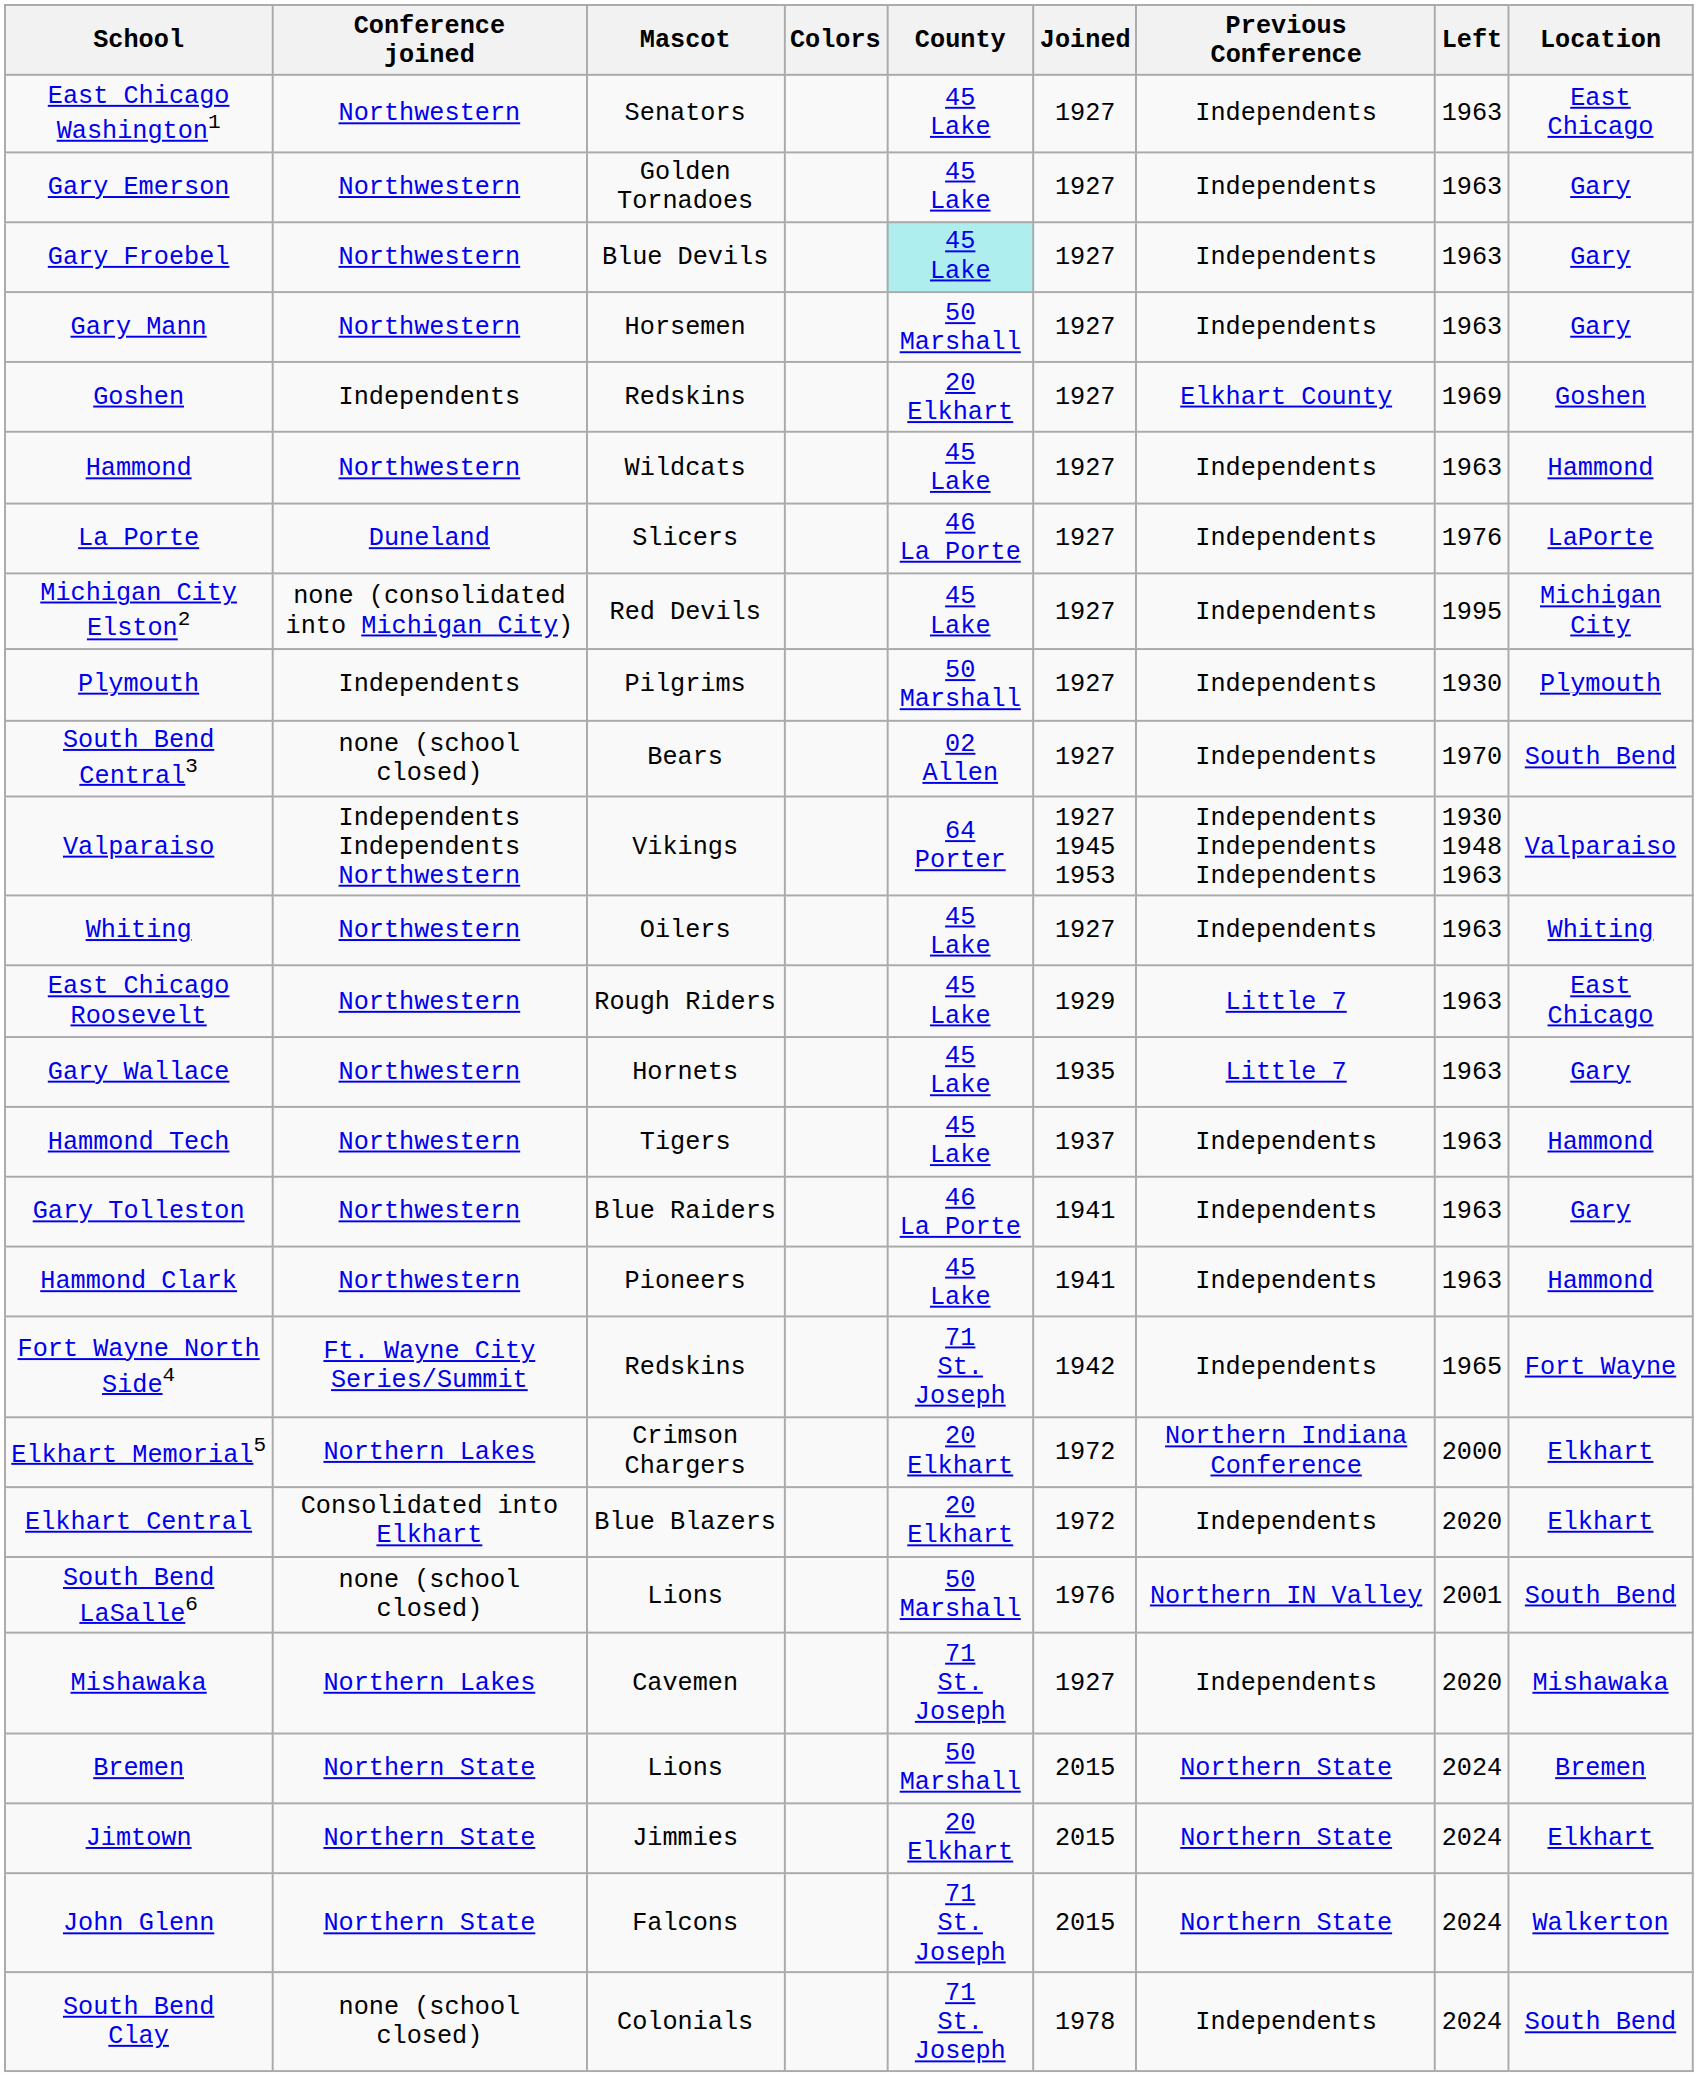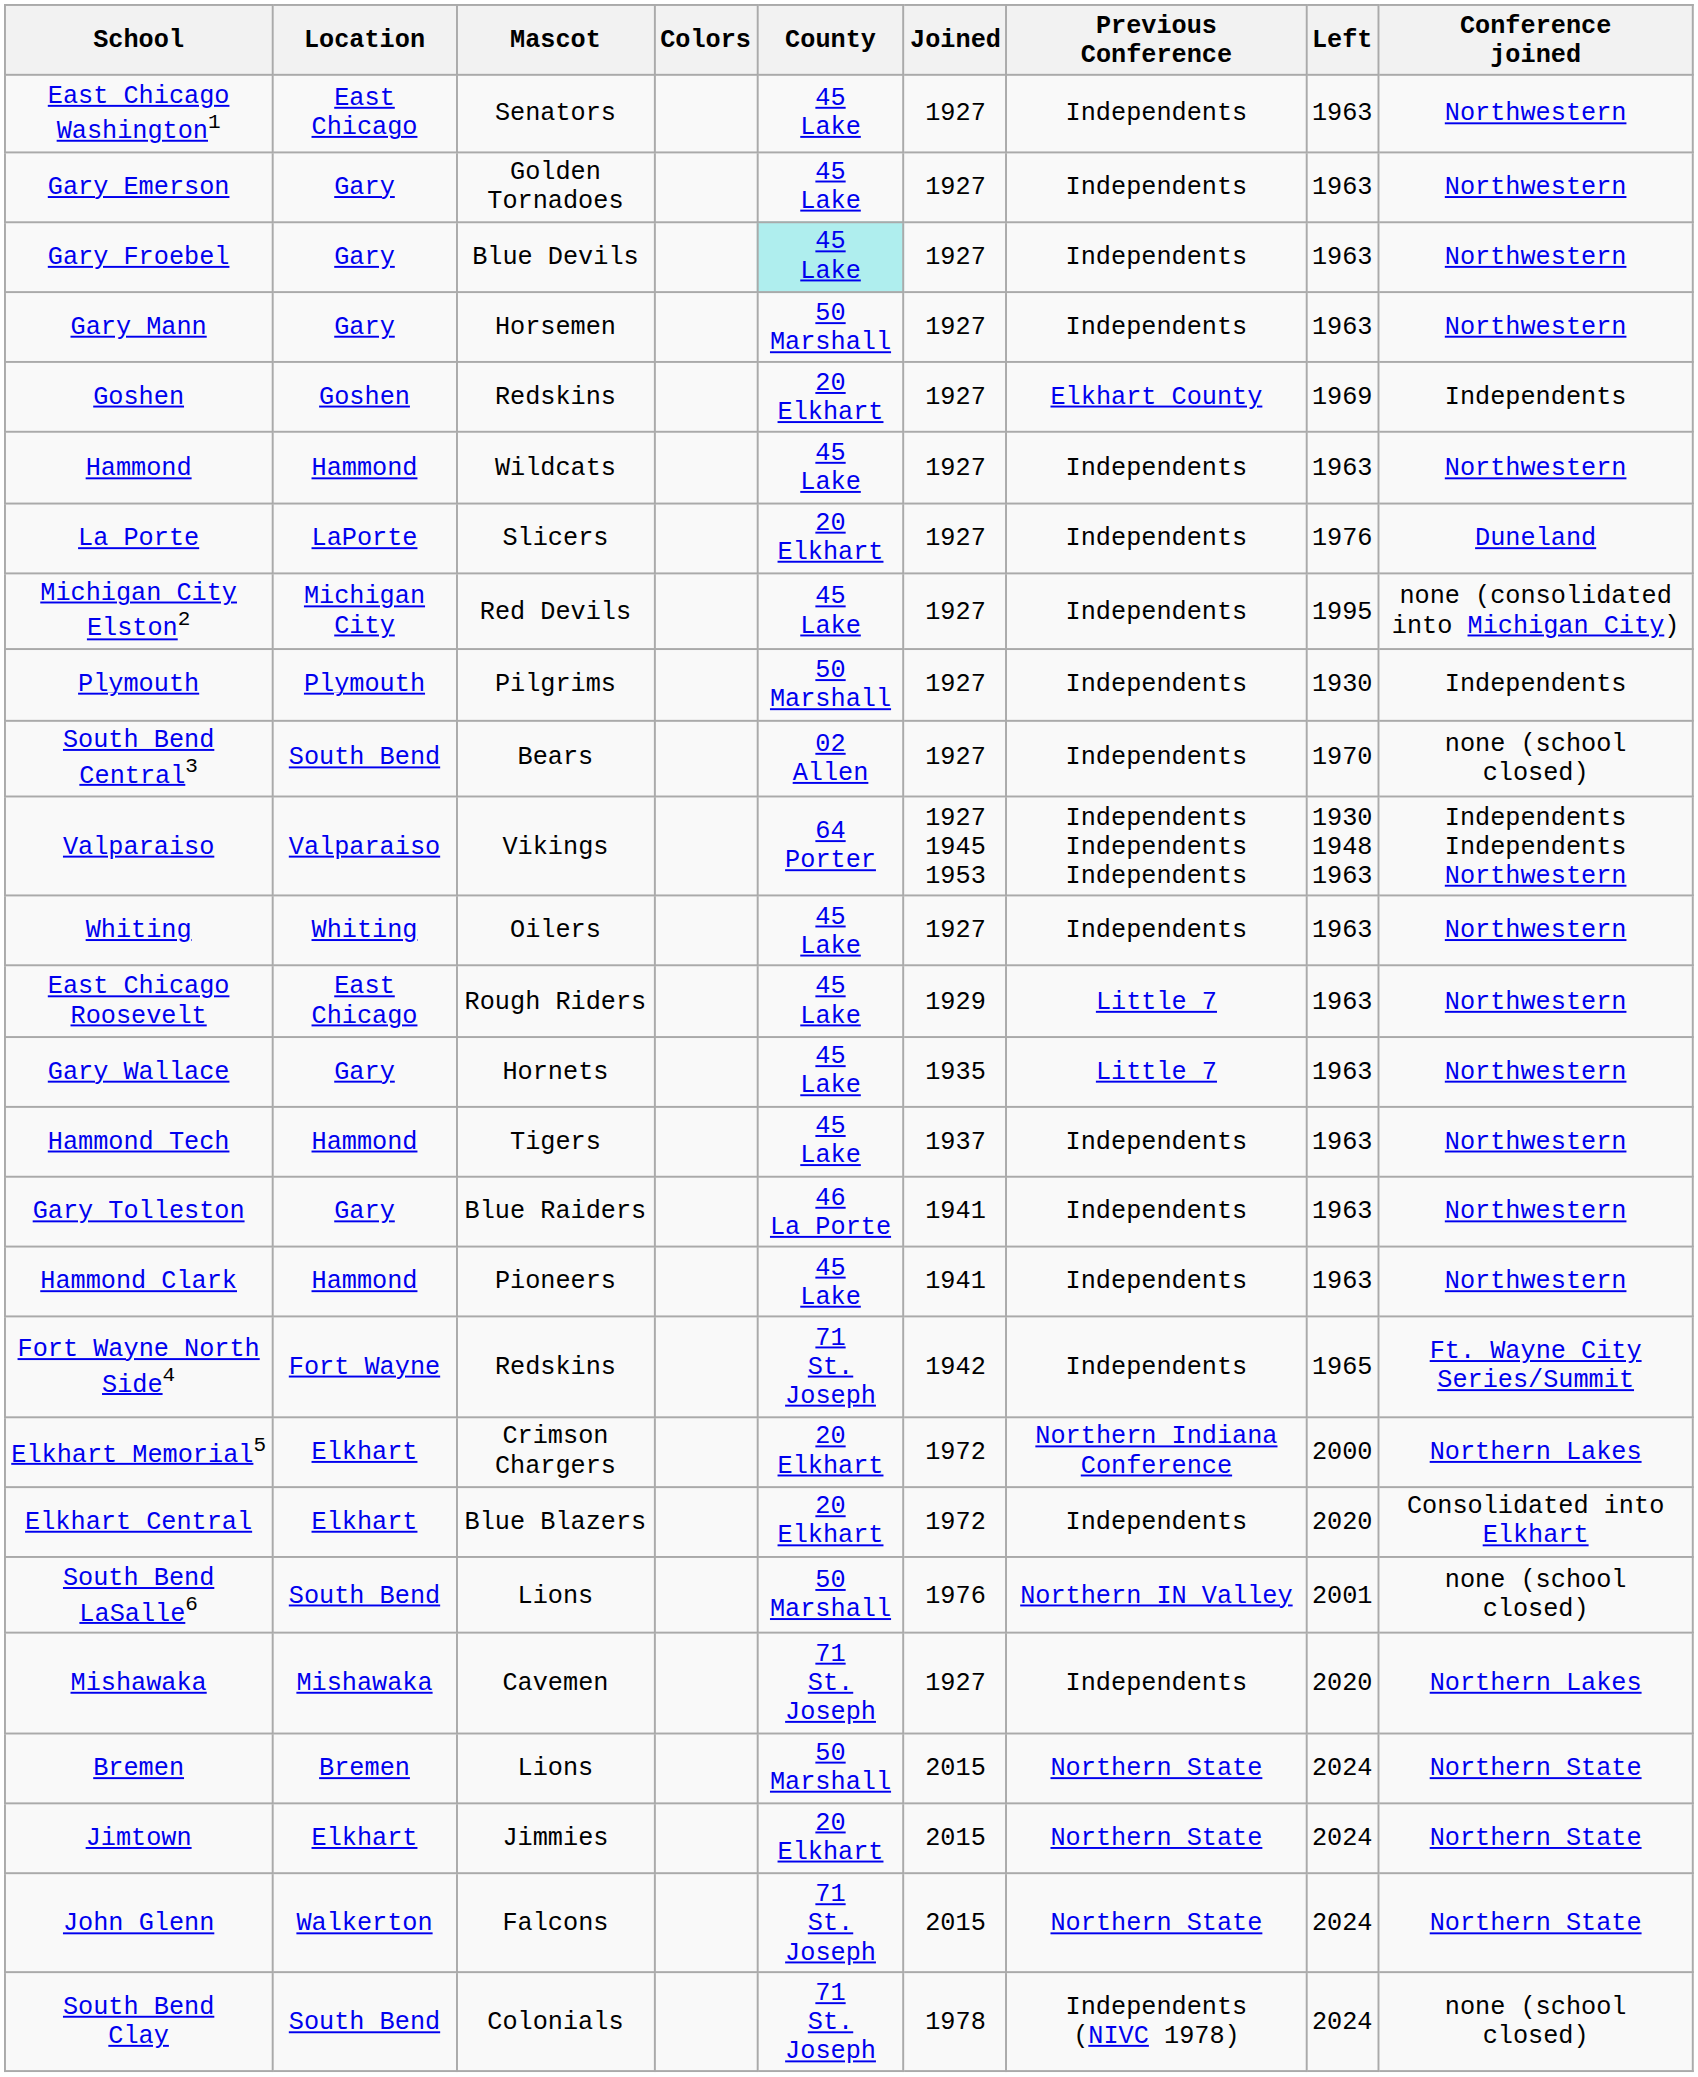 <table class="wikitable" style="text-align:center;">
 <tr>
 <th>School</th>
-<th>Conference <br> joined</th>
+<th>Location</th>
 <th>Mascot</th>
 <th>Colors</th>
 <th>County</th>
 <th>Joined</th>
 <th>Previous <br> Conference</th>
 <th>Left</th>
-<th>Location</th>
+<th>Conference <br> joined</th>
 </tr>
 <tr>
 <td><a href='#'>East Chicago Washington</a><sup>1</sup></td>
-<td><a href='#'>Northwestern</a></td>
+<td><a href='#'>East Chicago</a></td>
 <td>Senators</td>
 <td> </td>
 <td><a href='#'>45 <br> Lake</a></td>
 <td>1927</td>
 <td>Independents</td>
 <td>1963</td>
-<td><a href='#'>East Chicago</a></td>
+<td><a href='#'>Northwestern</a></td>
 </tr>
 <tr>
 <td><a href='#'>Gary Emerson</a></td>
-<td><a href='#'>Northwestern</a></td>
+<td><a href='#'>Gary</a></td>
 <td>Golden Tornadoes</td>
 <td> </td>
 <td><a href='#'>45 <br> Lake</a></td>
 <td>1927</td>
 <td>Independents</td>
 <td>1963</td>
-<td><a href='#'>Gary</a></td>
+<td><a href='#'>Northwestern</a></td>
 </tr>
 <tr>
 <td><a href='#'>Gary Froebel</a></td>
-<td><a href='#'>Northwestern</a></td>
+<td><a href='#'>Gary</a></td>
 <td>Blue Devils</td>
 <td> </td>
 <td style="background: paleturquoise;"><a href='#'>45 <br> Lake</a></td>
 <td>1927</td>
 <td>Independents</td>
 <td>1963</td>
-<td><a href='#'>Gary</a></td>
+<td><a href='#'>Northwestern</a></td>
 </tr>
 <tr>
 <td><a href='#'>Gary Mann</a></td>
-<td><a href='#'>Northwestern</a></td>
+<td><a href='#'>Gary</a></td>
 <td>Horsemen</td>
 <td> </td>
 <td><a href='#'>50 <br> Marshall</a></td>
 <td>1927</td>
 <td>Independents</td>
 <td>1963</td>
-<td><a href='#'>Gary</a></td>
+<td><a href='#'>Northwestern</a></td>
 </tr>
 <tr>
 <td><a href='#'>Goshen</a></td>
-<td>Independents</td>
+<td><a href='#'>Goshen</a></td>
 <td>Redskins</td>
 <td> </td>
 <td><a href='#'>20 <br> Elkhart</a></td>
 <td>1927</td>
 <td><a href='#'>Elkhart County</a></td>
 <td>1969</td>
-<td><a href='#'>Goshen</a></td>
+<td>Independents</td>
 </tr>
 <tr>
 <td><a href='#'>Hammond</a></td>
-<td><a href='#'>Northwestern</a></td>
+<td><a href='#'>Hammond</a></td>
 <td>Wildcats</td>
 <td> </td>
 <td><a href='#'>45 <br> Lake</a></td>
 <td>1927</td>
 <td>Independents</td>
 <td>1963</td>
-<td><a href='#'>Hammond</a></td>
+<td><a href='#'>Northwestern</a></td>
 </tr>
 <tr>
 <td><a href='#'>La Porte</a></td>
-<td><a href='#'>Duneland</a></td>
+<td><a href='#'>LaPorte</a></td>
 <td>Slicers</td>
 <td> </td>
-<td><a href='#'>46 <br> La Porte</a></td>
+<td><a href='#'>20 <br> Elkhart</a></td>
 <td>1927</td>
 <td>Independents</td>
 <td>1976</td>
-<td><a href='#'>LaPorte</a></td>
+<td><a href='#'>Duneland</a></td>
 </tr>
 <tr>
 <td><a href='#'>Michigan City Elston</a><sup>2</sup></td>
-<td>none (consolidated <br> into <a href='#'>Michigan City</a>)</td>
+<td><a href='#'>Michigan City</a></td>
 <td>Red Devils</td>
 <td> </td>
 <td><a href='#'>45 <br> Lake</a></td>
 <td>1927</td>
 <td>Independents</td>
 <td>1995</td>
-<td><a href='#'>Michigan City</a></td>
+<td>none (consolidated <br> into <a href='#'>Michigan City</a>)</td>
 </tr>
 <tr>
 <td><a href='#'>Plymouth</a></td>
-<td>Independents</td>
+<td><a href='#'>Plymouth</a></td>
 <td>Pilgrims</td>
 <td> </td>
 <td><a href='#'>50 <br> Marshall</a></td>
 <td>1927</td>
 <td>Independents</td>
 <td>1930</td>
-<td><a href='#'>Plymouth</a></td>
+<td>Independents</td>
 </tr>
 <tr>
 <td><a href='#'>South Bend Central</a><sup>3</sup></td>
-<td>none (school closed)</td>
+<td><a href='#'>South Bend</a></td>
 <td>Bears</td>
 <td> </td>
 <td><a href='#'>02 <br> Allen</a></td>
 <td>1927</td>
 <td>Independents</td>
 <td>1970</td>
-<td><a href='#'>South Bend</a></td>
+<td>none (school closed)</td>
 </tr>
 <tr>
 <td><a href='#'>Valparaiso</a></td>
-<td>Independents <br> Independents <br> <a href='#'>Northwestern</a></td>
+<td><a href='#'>Valparaiso</a></td>
 <td>Vikings</td>
 <td> </td>
 <td><a href='#'>64 <br> Porter</a></td>
 <td>1927 <br> 1945 <br> 1953</td>
 <td>Independents <br> Independents <br> Independents</td>
 <td>1930 <br> 1948 <br> 1963</td>
-<td><a href='#'>Valparaiso</a></td>
+<td>Independents <br> Independents <br> <a href='#'>Northwestern</a></td>
 </tr>
 <tr>
 <td><a href='#'>Whiting</a></td>
-<td><a href='#'>Northwestern</a></td>
+<td><a href='#'>Whiting</a></td>
 <td>Oilers</td>
 <td> </td>
 <td><a href='#'>45 <br> Lake</a></td>
 <td>1927</td>
 <td>Independents</td>
 <td>1963</td>
-<td><a href='#'>Whiting</a></td>
+<td><a href='#'>Northwestern</a></td>
 </tr>
 <tr>
 <td><a href='#'>East Chicago Roosevelt</a></td>
-<td><a href='#'>Northwestern</a></td>
+<td><a href='#'>East Chicago</a></td>
 <td>Rough Riders</td>
 <td> </td>
 <td><a href='#'>45 <br> Lake</a></td>
 <td>1929</td>
 <td><a href='#'>Little 7</a></td>
 <td>1963</td>
-<td><a href='#'>East Chicago</a></td>
+<td><a href='#'>Northwestern</a></td>
 </tr>
 <tr>
 <td><a href='#'>Gary Wallace</a></td>
-<td><a href='#'>Northwestern</a></td>
+<td><a href='#'>Gary</a></td>
 <td>Hornets</td>
 <td> </td>
 <td><a href='#'>45 <br> Lake</a></td>
 <td>1935</td>
 <td><a href='#'>Little 7</a></td>
 <td>1963</td>
-<td><a href='#'>Gary</a></td>
+<td><a href='#'>Northwestern</a></td>
 </tr>
 <tr>
 <td><a href='#'>Hammond Tech</a></td>
-<td><a href='#'>Northwestern</a></td>
+<td><a href='#'>Hammond</a></td>
 <td>Tigers</td>
 <td> </td>
 <td><a href='#'>45 <br> Lake</a></td>
 <td>1937</td>
 <td>Independents</td>
 <td>1963</td>
-<td><a href='#'>Hammond</a></td>
+<td><a href='#'>Northwestern</a></td>
 </tr>
 <tr>
 <td><a href='#'>Gary Tolleston</a></td>
-<td><a href='#'>Northwestern</a></td>
+<td><a href='#'>Gary</a></td>
 <td>Blue Raiders</td>
 <td> </td>
 <td><a href='#'>46 <br> La Porte</a></td>
 <td>1941</td>
 <td>Independents</td>
 <td>1963</td>
-<td><a href='#'>Gary</a></td>
+<td><a href='#'>Northwestern</a></td>
 </tr>
 <tr>
 <td><a href='#'>Hammond Clark</a></td>
-<td><a href='#'>Northwestern</a></td>
+<td><a href='#'>Hammond</a></td>
 <td>Pioneers</td>
 <td> </td>
 <td><a href='#'>45 <br> Lake</a></td>
 <td>1941</td>
 <td>Independents</td>
 <td>1963</td>
-<td><a href='#'>Hammond</a></td>
+<td><a href='#'>Northwestern</a></td>
 </tr>
 <tr>
 <td><a href='#'>Fort Wayne North Side</a><sup>4</sup></td>
-<td><a href='#'>Ft. Wayne City Series/Summit</a></td>
+<td><a href='#'>Fort Wayne</a></td>
 <td>Redskins</td>
 <td> </td>
 <td><a href='#'>71 <br> St. Joseph</a></td>
 <td>1942</td>
 <td>Independents</td>
 <td>1965</td>
-<td><a href='#'>Fort Wayne</a></td>
+<td><a href='#'>Ft. Wayne City Series/Summit</a></td>
 </tr>
 <tr>
 <td><a href='#'>Elkhart Memorial</a><sup>5</sup></td>
-<td><a href='#'>Northern Lakes</a></td>
+<td><a href='#'>Elkhart</a></td>
 <td>Crimson Chargers</td>
 <td> </td>
 <td><a href='#'>20 <br> Elkhart</a></td>
 <td>1972</td>
 <td><a href='#'>Northern Indiana Conference</a></td>
 <td>2000</td>
-<td><a href='#'>Elkhart</a></td>
+<td><a href='#'>Northern Lakes</a></td>
 </tr>
 <tr>
 <td><a href='#'>Elkhart Central</a></td>
-<td>Consolidated into <a href='#'>Elkhart</a></td>
+<td><a href='#'>Elkhart</a></td>
 <td>Blue Blazers</td>
 <td> </td>
 <td><a href='#'>20 <br> Elkhart</a></td>
 <td>1972</td>
 <td>Independents</td>
 <td>2020</td>
-<td><a href='#'>Elkhart</a></td>
+<td>Consolidated into <a href='#'>Elkhart</a></td>
 </tr>
 <tr>
 <td><a href='#'>South Bend LaSalle</a><sup>6</sup></td>
-<td>none (school closed)</td>
+<td><a href='#'>South Bend</a></td>
 <td>Lions</td>
 <td> </td>
 <td><a href='#'>50 <br> Marshall</a></td>
 <td>1976</td>
 <td><a href='#'>Northern IN Valley</a></td>
 <td>2001</td>
-<td><a href='#'>South Bend</a></td>
+<td>none (school closed)</td>
 </tr>
 <tr>
 <td><a href='#'>Mishawaka</a></td>
-<td><a href='#'>Northern Lakes</a></td>
+<td><a href='#'>Mishawaka</a></td>
 <td>Cavemen</td>
 <td> </td>
 <td><a href='#'>71 <br> St. Joseph</a></td>
 <td>1927</td>
 <td>Independents</td>
 <td>2020</td>
-<td><a href='#'>Mishawaka</a></td>
+<td><a href='#'>Northern Lakes</a></td>
 </tr>
 <tr>
 <td><a href='#'>Bremen</a></td>
-<td><a href='#'>Northern State</a></td>
+<td><a href='#'>Bremen</a></td>
 <td>Lions</td>
 <td> </td>
 <td><a href='#'>50 <br> Marshall</a></td>
 <td>2015</td>
 <td><a href='#'>Northern State</a></td>
 <td>2024</td>
-<td><a href='#'>Bremen</a></td>
+<td><a href='#'>Northern State</a></td>
 </tr>
 <tr>
 <td><a href='#'>Jimtown</a></td>
-<td><a href='#'>Northern State</a></td>
+<td><a href='#'>Elkhart</a></td>
 <td>Jimmies</td>
 <td>  </td>
 <td><a href='#'>20 <br> Elkhart</a></td>
 <td>2015</td>
 <td><a href='#'>Northern State</a></td>
 <td>2024</td>
-<td><a href='#'>Elkhart</a></td>
+<td><a href='#'>Northern State</a></td>
 </tr>
 <tr>
 <td><a href='#'>John Glenn</a></td>
-<td><a href='#'>Northern State</a></td>
+<td><a href='#'>Walkerton</a></td>
 <td>Falcons</td>
 <td>  </td>
 <td><a href='#'>71 <br> St. Joseph</a></td>
 <td>2015</td>
 <td><a href='#'>Northern State</a></td>
 <td>2024</td>
-<td><a href='#'>Walkerton</a></td>
+<td><a href='#'>Northern State</a></td>
 </tr>
 <tr>
 <td><a href='#'>South Bend <br> Clay</a></td>
-<td>none (school closed)</td>
+<td><a href='#'>South Bend</a></td>
 <td>Colonials</td>
 <td>  </td>
 <td><a href='#'>71 <br> St. Joseph</a></td>
 <td>1978</td>
-<td>Independents</td>
+<td>Independents<br>(<a href='#'>NIVC</a> 1978)</td>
 <td>2024</td>
-<td><a href='#'>South Bend</a></td>
+<td>none (school closed)</td>
 </tr>
 </table>
